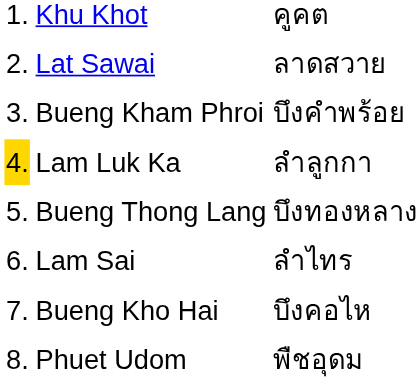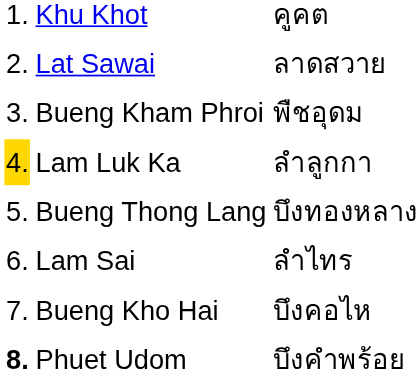 <table>
 <tr>
 <td>1.</td>
 <td><a href='#'>Khu Khot</a></td>
 <td>คูคต</td>
 <td></td>
 </tr>
 <tr>
 <td>2.</td>
 <td><a href='#'>Lat Sawai</a></td>
 <td>ลาดสวาย</td>
 <td></td>
 </tr>
 <tr>
 <td>3.</td>
 <td>Bueng Kham Phroi</td>
-<td>บึงคำพร้อย</td>
+<td>พืชอุดม</td>
 <td></td>
 </tr>
 <tr>
 <td style="background: gold;">4.</td>
 <td>Lam Luk Ka</td>
 <td>ลำลูกกา</td>
 <td></td>
 </tr>
 <tr>
 <td>5.</td>
 <td>Bueng Thong Lang</td>
 <td>บึงทองหลาง</td>
 <td></td>
 </tr>
 <tr>
 <td>6.</td>
 <td>Lam Sai</td>
 <td>ลำไทร</td>
 <td></td>
 </tr>
 <tr>
 <td>7.</td>
 <td>Bueng Kho Hai</td>
 <td>บึงคอไห</td>
 <td></td>
 </tr>
 <tr>
-<td>8.</td>
+<td><strong>8.</strong></td>
 <td>Phuet Udom</td>
-<td>พืชอุดม</td>
+<td>บึงคำพร้อย</td>
 <td></td>
 </tr>
 </table>
